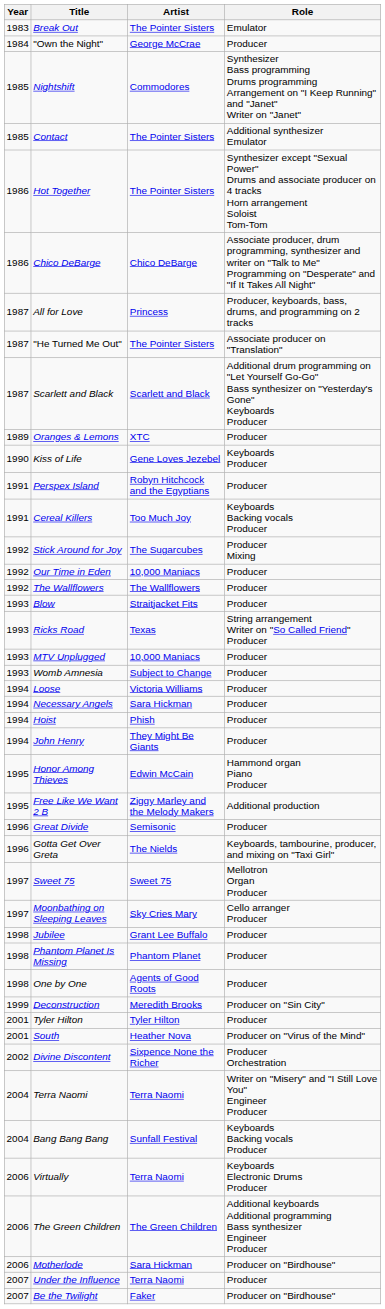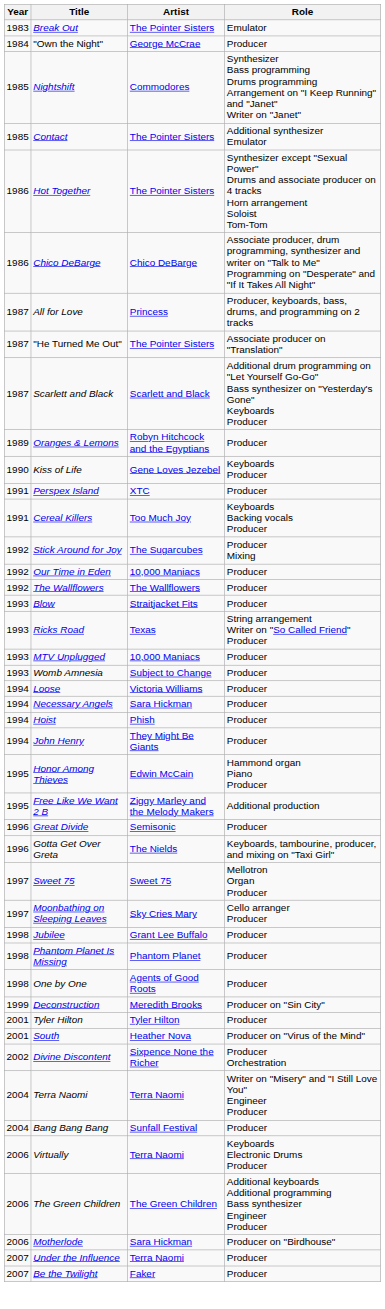 <table class="wikitable">
 <tr>
 <th>Year</th>
 <th>Title</th>
 <th>Artist</th>
 <th>Role</th>
 </tr>
 <tr>
 <td>1983</td>
 <td><em><a href='#'>Break Out</a></em></td>
 <td><a href='#'>The Pointer Sisters</a></td>
 <td>Emulator</td>
 </tr>
 <tr>
 <td>1984</td>
 <td>"Own the Night"</td>
 <td><a href='#'>George McCrae</a></td>
 <td>Producer</td>
 </tr>
 <tr>
 <td>1985</td>
 <td><em><a href='#'>Nightshift</a></em></td>
 <td><a href='#'>Commodores</a></td>
 <td>Synthesizer<br>Bass programming<br>Drums programming<br>Arrangement on "I Keep Running" and "Janet"<br>Writer on "Janet"</td>
 </tr>
 <tr>
 <td>1985</td>
 <td><em><a href='#'>Contact</a></em></td>
 <td><a href='#'>The Pointer Sisters</a></td>
 <td>Additional synthesizer<br>Emulator</td>
 </tr>
 <tr>
 <td>1986</td>
 <td><em><a href='#'>Hot Together</a></em></td>
 <td><a href='#'>The Pointer Sisters</a></td>
 <td>Synthesizer except "Sexual Power"<br>Drums and associate producer on 4 tracks<br>Horn arrangement<br>Soloist<br>Tom-Tom</td>
 </tr>
 <tr>
 <td>1986</td>
 <td><em><a href='#'>Chico DeBarge</a></em></td>
 <td><a href='#'>Chico DeBarge</a></td>
 <td>Associate producer, drum programming, synthesizer and writer on "Talk to Me"<br>Programming on "Desperate" and "If It Takes All Night"</td>
 </tr>
 <tr>
 <td>1987</td>
 <td><em>All for Love</em></td>
 <td><a href='#'>Princess</a></td>
 <td>Producer, keyboards, bass, drums, and programming on 2 tracks</td>
 </tr>
 <tr>
 <td>1987</td>
 <td>"He Turned Me Out"</td>
 <td><a href='#'>The Pointer Sisters</a></td>
 <td>Associate producer on "Translation"</td>
 </tr>
 <tr>
 <td>1987</td>
 <td><em>Scarlett and Black</em></td>
 <td><a href='#'>Scarlett and Black</a></td>
 <td>Additional drum programming on "Let Yourself Go-Go"<br>Bass synthesizer on "Yesterday's Gone"<br>Keyboards<br>Producer</td>
 </tr>
 <tr>
 <td>1989</td>
 <td><em><a href='#'>Oranges & Lemons</a></em></td>
-<td><a href='#'>XTC</a></td>
+<td><a href='#'>Robyn Hitchcock and the Egyptians</a></td>
 <td>Producer</td>
 </tr>
 <tr>
 <td>1990</td>
 <td><em>Kiss of Life</em></td>
 <td><a href='#'>Gene Loves Jezebel</a></td>
 <td>Keyboards<br>Producer</td>
 </tr>
 <tr>
 <td>1991</td>
 <td><em><a href='#'>Perspex Island</a></em></td>
-<td><a href='#'>Robyn Hitchcock and the Egyptians</a></td>
+<td><a href='#'>XTC</a></td>
 <td>Producer</td>
 </tr>
 <tr>
 <td>1991</td>
 <td><em><a href='#'>Cereal Killers</a></em></td>
 <td><a href='#'>Too Much Joy</a></td>
 <td>Keyboards<br>Backing vocals<br>Producer</td>
 </tr>
 <tr>
 <td>1992</td>
 <td><em><a href='#'>Stick Around for Joy</a></em></td>
 <td><a href='#'>The Sugarcubes</a></td>
 <td>Producer<br>Mixing</td>
 </tr>
 <tr>
 <td>1992</td>
 <td><em><a href='#'>Our Time in Eden</a></em></td>
 <td><a href='#'>10,000 Maniacs</a></td>
 <td>Producer</td>
 </tr>
 <tr>
 <td>1992</td>
 <td><em><a href='#'>The Wallflowers</a></em></td>
 <td><a href='#'>The Wallflowers</a></td>
 <td>Producer</td>
 </tr>
 <tr>
 <td>1993</td>
 <td><em><a href='#'>Blow</a></em></td>
 <td><a href='#'>Straitjacket Fits</a></td>
 <td>Producer</td>
 </tr>
 <tr>
 <td>1993</td>
 <td><em><a href='#'>Ricks Road</a></em></td>
 <td><a href='#'>Texas</a></td>
 <td>String arrangement<br>Writer on "<a href='#'>So Called Friend</a>"<br>Producer</td>
 </tr>
 <tr>
 <td>1993</td>
 <td><em><a href='#'>MTV Unplugged</a></em></td>
 <td><a href='#'>10,000 Maniacs</a></td>
 <td>Producer</td>
 </tr>
 <tr>
 <td>1993</td>
 <td><em>Womb Amnesia</em></td>
 <td><a href='#'>Subject to Change</a></td>
 <td>Producer</td>
 </tr>
 <tr>
 <td>1994</td>
 <td><em><a href='#'>Loose</a></em></td>
 <td><a href='#'>Victoria Williams</a></td>
 <td>Producer</td>
 </tr>
 <tr>
 <td>1994</td>
 <td><em><a href='#'>Necessary Angels</a></em></td>
 <td><a href='#'>Sara Hickman</a></td>
 <td>Producer</td>
 </tr>
 <tr>
 <td>1994</td>
 <td><em><a href='#'>Hoist</a></em></td>
 <td><a href='#'>Phish</a></td>
 <td>Producer</td>
 </tr>
 <tr>
 <td>1994</td>
 <td><em><a href='#'>John Henry</a></em></td>
 <td><a href='#'>They Might Be Giants</a></td>
 <td>Producer</td>
 </tr>
 <tr>
 <td>1995</td>
 <td><em><a href='#'>Honor Among Thieves</a></em></td>
 <td><a href='#'>Edwin McCain</a></td>
 <td>Hammond organ<br>Piano<br>Producer</td>
 </tr>
 <tr>
 <td>1995</td>
 <td><em><a href='#'>Free Like We Want 2 B</a></em></td>
 <td><a href='#'>Ziggy Marley and the Melody Makers</a></td>
 <td>Additional production</td>
 </tr>
 <tr>
 <td>1996</td>
 <td><em><a href='#'>Great Divide</a></em></td>
 <td><a href='#'>Semisonic</a></td>
 <td>Producer</td>
 </tr>
 <tr>
 <td>1996</td>
 <td><em>Gotta Get Over Greta</em></td>
 <td><a href='#'>The Nields</a></td>
 <td>Keyboards, tambourine, producer, and mixing on "Taxi Girl"</td>
 </tr>
 <tr>
 <td>1997</td>
 <td><em><a href='#'>Sweet 75</a></em></td>
 <td><a href='#'>Sweet 75</a></td>
 <td>Mellotron<br>Organ<br>Producer</td>
 </tr>
 <tr>
 <td>1997</td>
 <td><em><a href='#'>Moonbathing on Sleeping Leaves</a></em></td>
 <td><a href='#'>Sky Cries Mary</a></td>
 <td>Cello arranger<br>Producer</td>
 </tr>
 <tr>
 <td>1998</td>
 <td><em><a href='#'>Jubilee</a></em></td>
 <td><a href='#'>Grant Lee Buffalo</a></td>
 <td>Producer</td>
 </tr>
 <tr>
 <td>1998</td>
 <td><em><a href='#'>Phantom Planet Is Missing</a></em></td>
 <td><a href='#'>Phantom Planet</a></td>
 <td>Producer</td>
 </tr>
 <tr>
 <td>1998</td>
 <td><em>One by One</em></td>
 <td><a href='#'>Agents of Good Roots</a></td>
 <td>Producer</td>
 </tr>
 <tr>
 <td>1999</td>
 <td><em><a href='#'>Deconstruction</a></em></td>
 <td><a href='#'>Meredith Brooks</a></td>
 <td>Producer on "Sin City"</td>
 </tr>
 <tr>
 <td>2001</td>
 <td><em>Tyler Hilton</em></td>
 <td><a href='#'>Tyler Hilton</a></td>
 <td>Producer</td>
 </tr>
 <tr>
 <td>2001</td>
 <td><em><a href='#'>South</a></em></td>
 <td><a href='#'>Heather Nova</a></td>
 <td>Producer on "Virus of the Mind"</td>
 </tr>
 <tr>
 <td>2002</td>
 <td><em><a href='#'>Divine Discontent</a></em></td>
 <td><a href='#'>Sixpence None the Richer</a></td>
 <td>Producer<br>Orchestration</td>
 </tr>
 <tr>
 <td>2004</td>
 <td><em>Terra Naomi</em></td>
 <td><a href='#'>Terra Naomi</a></td>
 <td>Writer on "Misery" and "I Still Love You"<br>Engineer<br>Producer</td>
 </tr>
 <tr>
 <td>2004</td>
 <td><em>Bang Bang Bang</em></td>
 <td><a href='#'>Sunfall Festival</a></td>
-<td>Keyboards<br>Backing vocals<br>Producer</td>
+<td>Producer</td>
 </tr>
 <tr>
 <td>2006</td>
 <td><em>Virtually</em></td>
 <td><a href='#'>Terra Naomi</a></td>
 <td>Keyboards<br>Electronic Drums<br>Producer</td>
 </tr>
 <tr>
 <td>2006</td>
 <td><em>The Green Children</em></td>
 <td><a href='#'>The Green Children</a></td>
 <td>Additional keyboards<br>Additional programming<br>Bass synthesizer<br>Engineer<br>Producer</td>
 </tr>
 <tr>
 <td>2006</td>
 <td><em><a href='#'>Motherlode</a></em></td>
 <td><a href='#'>Sara Hickman</a></td>
 <td>Producer on "Birdhouse"</td>
 </tr>
 <tr>
 <td>2007</td>
 <td><em><a href='#'>Under the Influence</a></em></td>
 <td><a href='#'>Terra Naomi</a></td>
 <td>Producer</td>
 </tr>
 <tr>
 <td>2007</td>
 <td><em><a href='#'>Be the Twilight</a></em></td>
 <td><a href='#'>Faker</a></td>
-<td>Producer on "Birdhouse"</td>
+<td>Producer</td>
 </tr>
 </table>
